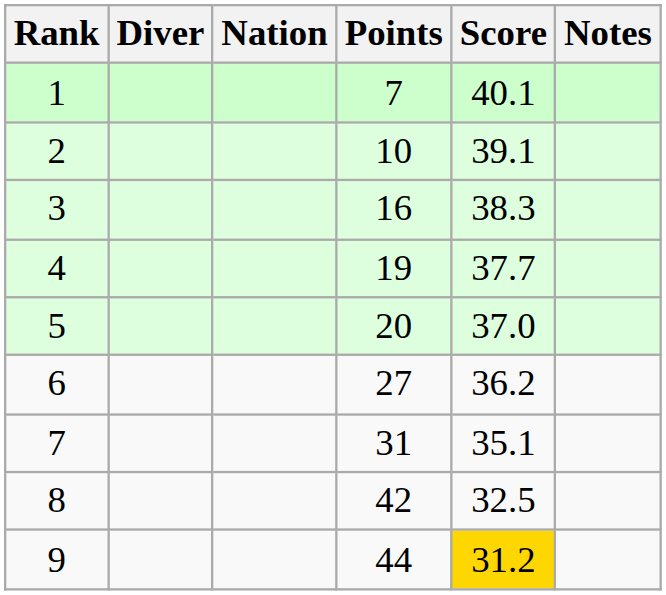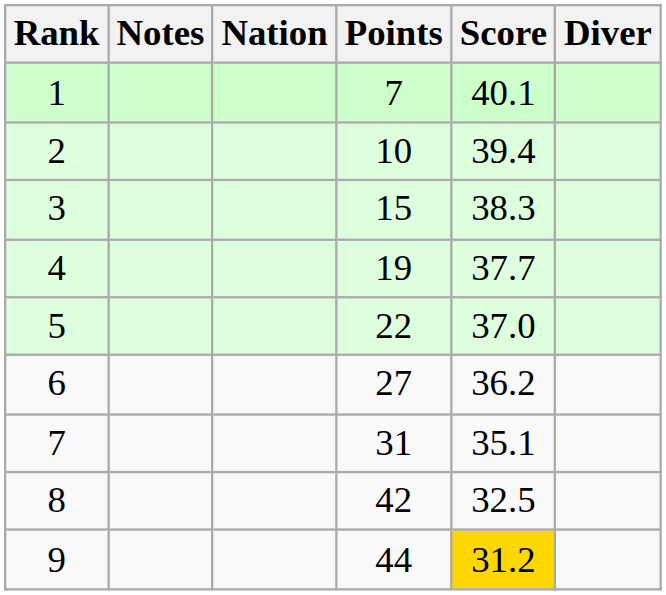 <table class="wikitable sortable" style="text-align:center">
 <tr>
 <th>Rank</th>
-<th>Diver</th>
+<th>Notes</th>
 <th>Nation</th>
 <th>Points</th>
 <th>Score</th>
-<th>Notes</th>
+<th>Diver</th>
 </tr>
 <tr style="background:#cfc;">
 <td>1</td>
-<td align=left></td>
+<td></td>
 <td align=left></td>
 <td>7</td>
 <td>40.1</td>
-<td></td>
+<td align=left></td>
 </tr>
 <tr style="background:#dfd;">
 <td>2</td>
-<td align=left></td>
+<td></td>
 <td align=left></td>
 <td>10</td>
-<td>39.1</td>
-<td></td>
+<td>39.4</td>
+<td align=left></td>
 </tr>
 <tr style="background:#dfd;">
 <td>3</td>
+<td></td>
 <td align=left></td>
+<td>15</td>
+<td>38.3</td>
 <td align=left></td>
-<td>16</td>
-<td>38.3</td>
-<td></td>
 </tr>
 <tr style="background:#dfd;">
 <td>4</td>
-<td align=left></td>
+<td></td>
 <td align=left></td>
 <td>19</td>
 <td>37.7</td>
-<td></td>
+<td align=left></td>
 </tr>
 <tr style="background:#dfd;">
 <td>5</td>
+<td></td>
 <td align=left></td>
+<td>22</td>
+<td>37.0</td>
 <td align=left></td>
-<td>20</td>
-<td>37.0</td>
-<td></td>
 </tr>
 <tr>
 <td>6</td>
-<td align=left></td>
+<td></td>
 <td align=left></td>
 <td>27</td>
 <td>36.2</td>
-<td></td>
+<td align=left></td>
 </tr>
 <tr>
 <td>7</td>
-<td align=left></td>
+<td></td>
 <td align=left></td>
 <td>31</td>
 <td>35.1</td>
-<td></td>
+<td align=left></td>
 </tr>
 <tr>
 <td>8</td>
-<td align=left></td>
+<td></td>
 <td align=left></td>
 <td>42</td>
 <td>32.5</td>
-<td></td>
+<td align=left></td>
 </tr>
 <tr>
 <td>9</td>
-<td align=left></td>
+<td></td>
 <td align=left></td>
 <td>44</td>
 <td style="background: gold;">31.2</td>
-<td></td>
+<td align=left></td>
 </tr>
 </table>
